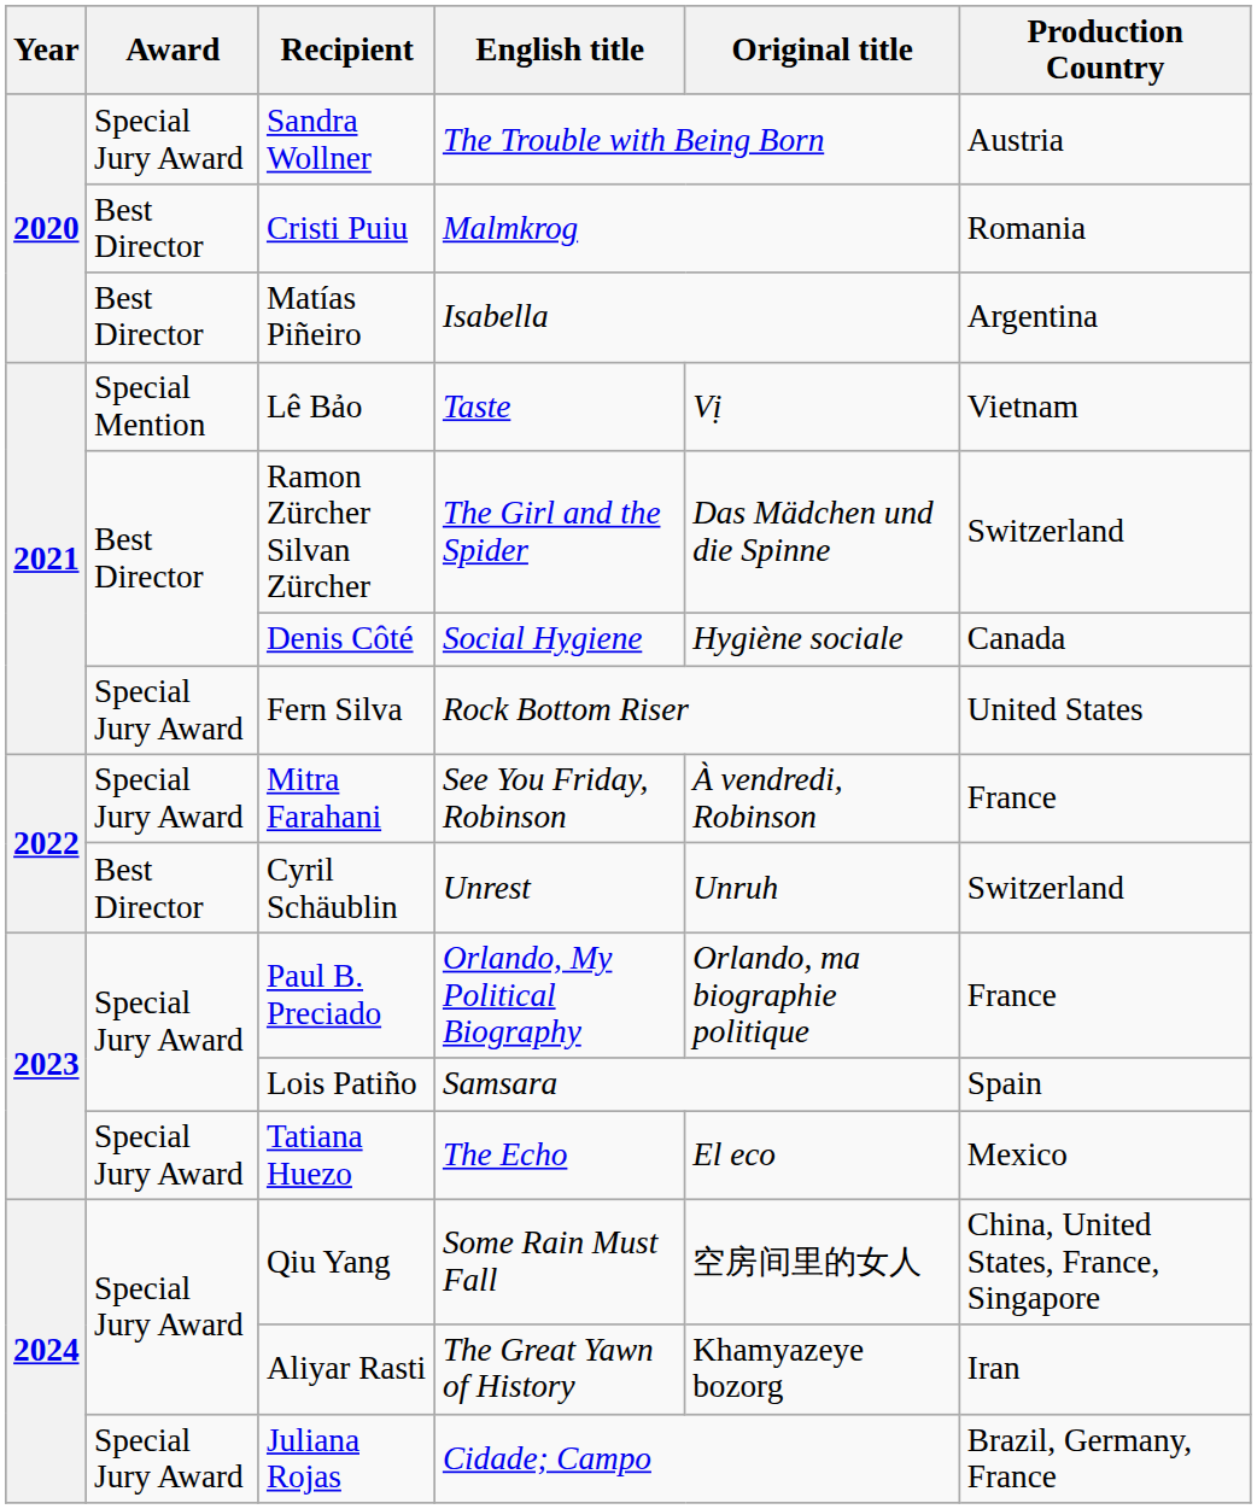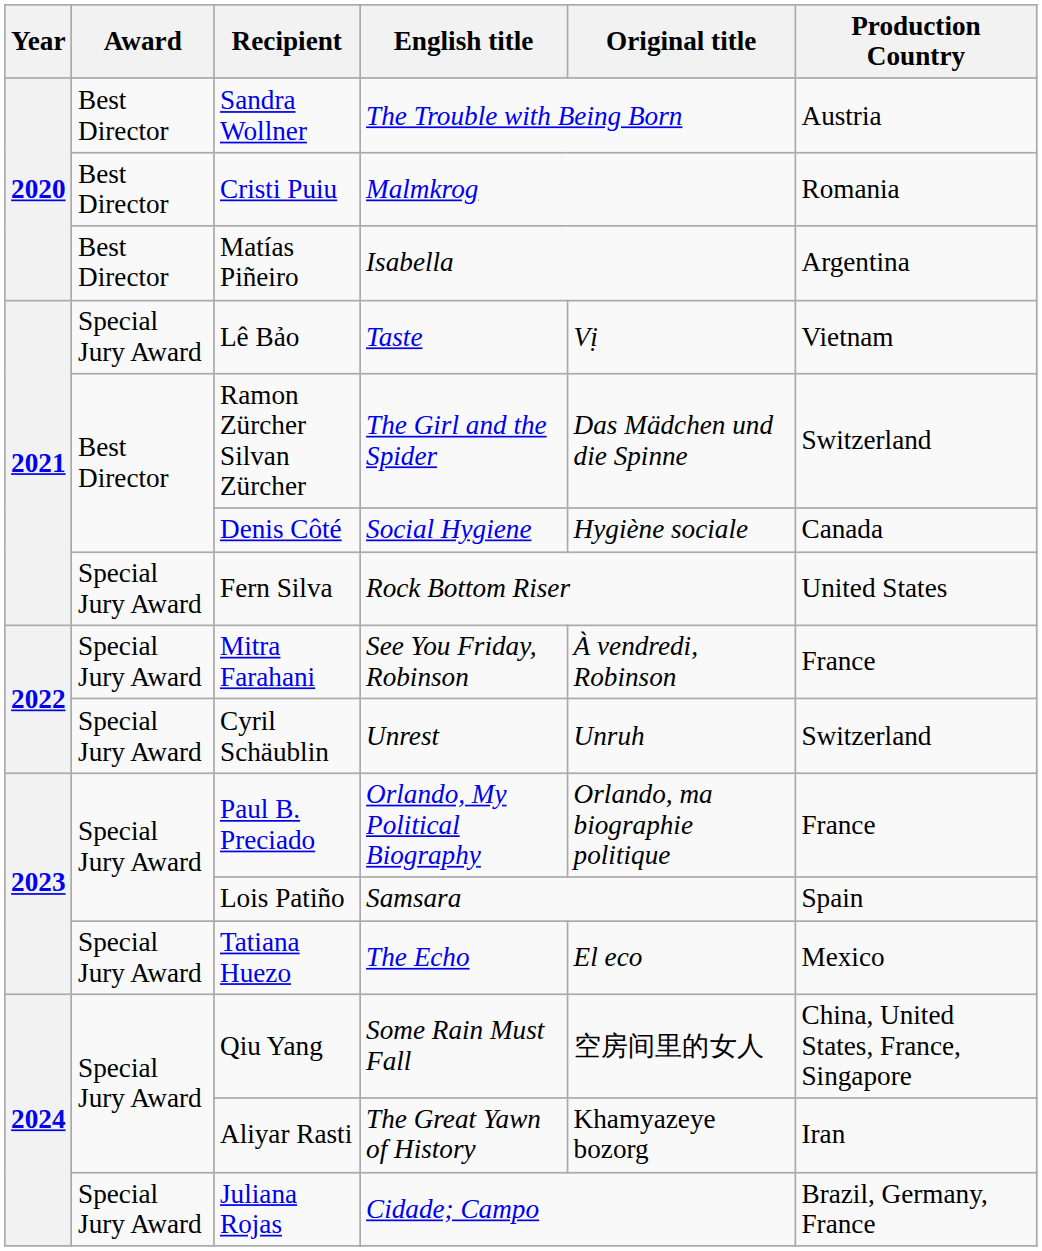 <table class="wikitable">
 <tr>
 <th>Year</th>
 <th>Award</th>
 <th>Recipient</th>
 <th>English title</th>
 <th>Original title</th>
 <th>Production Country</th>
 </tr>
 <tr>
 <th rowspan="3"><a href='#'>2020</a></th>
-<td>Special Jury Award</td>
+<td>Best Director</td>
 <td><a href='#'>Sandra Wollner</a></td>
 <td colspan="2"><em><a href='#'>The Trouble with Being Born</a></em></td>
 <td>Austria</td>
 </tr>
 <tr>
 <td>Best Director</td>
 <td><a href='#'>Cristi Puiu</a></td>
 <td colspan="2"><em><a href='#'>Malmkrog</a></em></td>
 <td>Romania</td>
 </tr>
 <tr>
 <td>Best Director</td>
 <td>Matías Piñeiro</td>
 <td colspan="2"><em>Isabella</em></td>
 <td>Argentina</td>
 </tr>
 <tr>
 <th rowspan="4"><a href='#'>2021</a></th>
-<td>Special Mention</td>
+<td>Special Jury Award</td>
 <td>Lê Bảo</td>
 <td><em><a href='#'>Taste</a></em></td>
 <td><em>Vị</em></td>
 <td>Vietnam</td>
 </tr>
 <tr>
 <td rowspan="2">Best Director</td>
 <td>Ramon Zürcher<br>Silvan Zürcher</td>
 <td><em><a href='#'>The Girl and the Spider</a></em></td>
 <td><em>Das Mädchen und die Spinne</em></td>
 <td>Switzerland</td>
 </tr>
 <tr>
 <td><a href='#'>Denis Côté</a></td>
 <td><em><a href='#'>Social Hygiene</a></em></td>
 <td><em>Hygiène sociale</em></td>
 <td>Canada</td>
 </tr>
 <tr>
 <td>Special Jury Award</td>
 <td>Fern Silva</td>
 <td colspan="2"><em>Rock Bottom Riser</em></td>
 <td>United States</td>
 </tr>
 <tr>
 <th rowspan="2"><a href='#'>2022</a></th>
 <td>Special Jury Award</td>
 <td><a href='#'>Mitra Farahani</a></td>
 <td><em>See You Friday, Robinson</em></td>
 <td><em>À vendredi, Robinson</em></td>
 <td>France</td>
 </tr>
 <tr>
-<td>Best Director</td>
+<td>Special Jury Award</td>
 <td>Cyril Schäublin</td>
 <td><em>Unrest</em></td>
 <td><em>Unruh</em></td>
 <td>Switzerland</td>
 </tr>
 <tr>
 <th rowspan="3"><a href='#'>2023</a></th>
 <td rowspan="2">Special Jury Award</td>
 <td><a href='#'>Paul B. Preciado</a></td>
 <td><em><a href='#'>Orlando, My Political Biography</a></em></td>
 <td><em>Orlando, ma biographie politique</em></td>
 <td>France</td>
 </tr>
 <tr>
 <td>Lois Patiño</td>
 <td colspan="2"><em>Samsara</em></td>
 <td>Spain</td>
 </tr>
 <tr>
 <td>Special Jury Award</td>
 <td><a href='#'>Tatiana Huezo</a></td>
 <td><em><a href='#'>The Echo</a></em></td>
 <td><em>El eco</em></td>
 <td>Mexico</td>
 </tr>
 <tr>
 <th rowspan="3"><a href='#'>2024</a></th>
 <td rowspan="2">Special Jury Award</td>
 <td>Qiu Yang</td>
 <td><em>Some Rain Must Fall</em></td>
 <td>空房间里的女人</td>
 <td>China, United States, France, Singapore</td>
 </tr>
 <tr>
 <td>Aliyar Rasti</td>
 <td><em>The Great Yawn of History</em></td>
 <td>Khamyazeye bozorg</td>
 <td>Iran</td>
 </tr>
 <tr>
 <td>Special Jury Award</td>
 <td><a href='#'>Juliana Rojas</a></td>
 <td colspan="2"><em><a href='#'>Cidade; Campo</a></em></td>
 <td>Brazil, Germany, France</td>
 </tr>
 </table>
